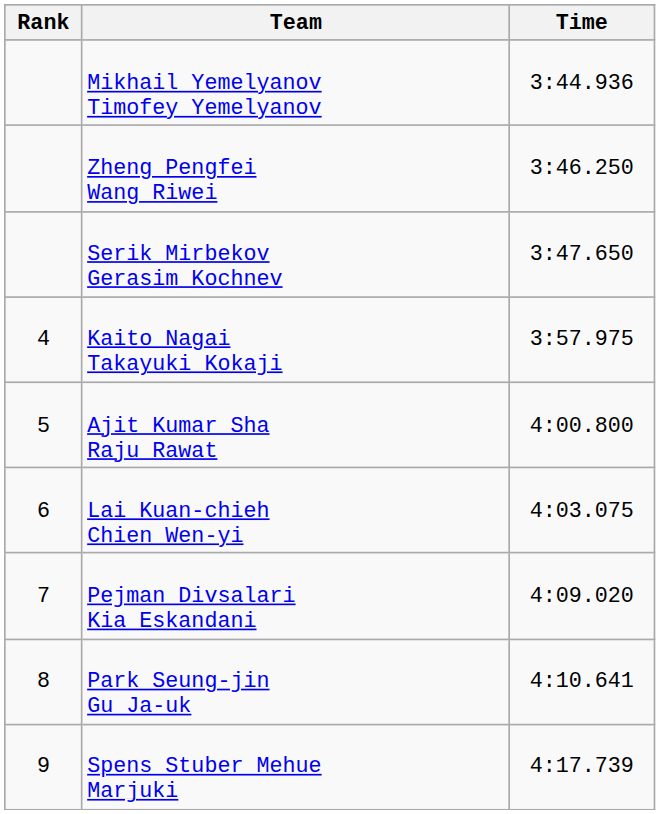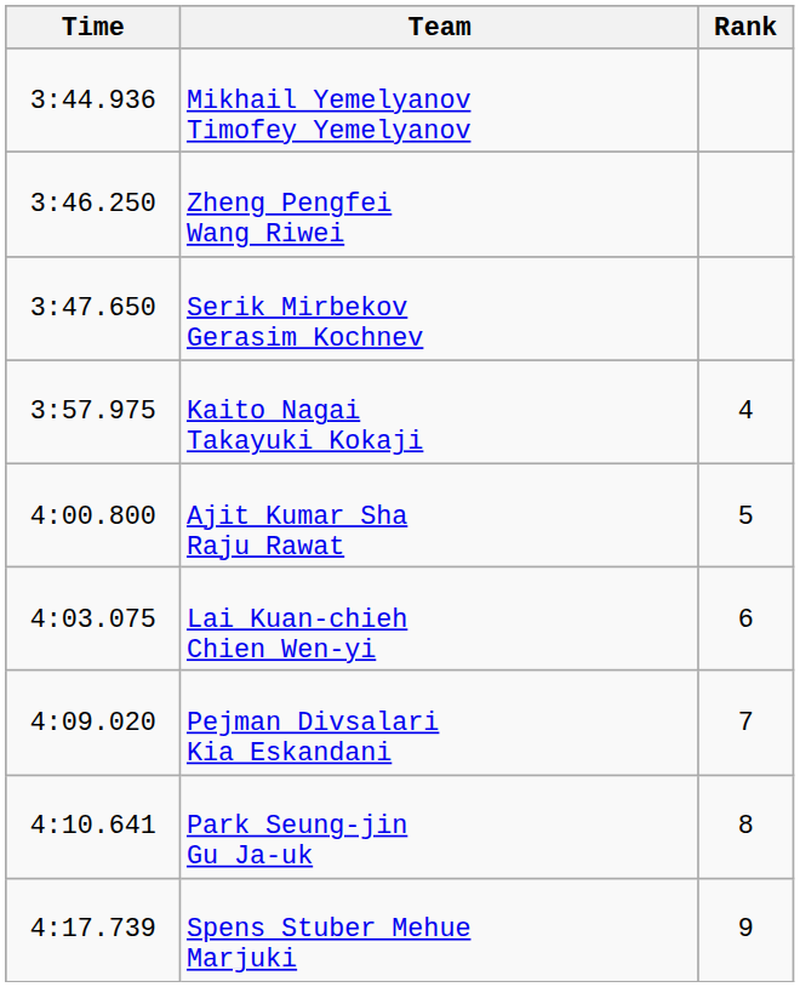 <table class=wikitable style="text-align:center">
 <tr>
+<th width=80>Time</th>
+<th width=250>Team</th>
 <th width=40>Rank</th>
-<th width=250>Team</th>
-<th width=80>Time</th>
 </tr>
 <tr>
+<td>3:44.936</td>
+<td align=left><br><a href='#'>Mikhail Yemelyanov</a><br><a href='#'>Timofey Yemelyanov</a></td>
 <td></td>
-<td align=left><br><a href='#'>Mikhail Yemelyanov</a><br><a href='#'>Timofey Yemelyanov</a></td>
-<td>3:44.936</td>
 </tr>
 <tr>
+<td>3:46.250</td>
+<td align=left><br><a href='#'>Zheng Pengfei</a><br><a href='#'>Wang Riwei</a></td>
 <td></td>
-<td align=left><br><a href='#'>Zheng Pengfei</a><br><a href='#'>Wang Riwei</a></td>
-<td>3:46.250</td>
 </tr>
 <tr>
+<td>3:47.650</td>
+<td align=left><br><a href='#'>Serik Mirbekov</a><br><a href='#'>Gerasim Kochnev</a></td>
 <td></td>
-<td align=left><br><a href='#'>Serik Mirbekov</a><br><a href='#'>Gerasim Kochnev</a></td>
-<td>3:47.650</td>
 </tr>
 <tr>
+<td>3:57.975</td>
+<td align=left><br><a href='#'>Kaito Nagai</a><br><a href='#'>Takayuki Kokaji</a></td>
 <td>4</td>
-<td align=left><br><a href='#'>Kaito Nagai</a><br><a href='#'>Takayuki Kokaji</a></td>
-<td>3:57.975</td>
 </tr>
 <tr>
+<td>4:00.800</td>
+<td align=left><br><a href='#'>Ajit Kumar Sha</a><br><a href='#'>Raju Rawat</a></td>
 <td>5</td>
-<td align=left><br><a href='#'>Ajit Kumar Sha</a><br><a href='#'>Raju Rawat</a></td>
-<td>4:00.800</td>
 </tr>
 <tr>
+<td>4:03.075</td>
+<td align=left><br><a href='#'>Lai Kuan-chieh</a><br><a href='#'>Chien Wen-yi</a></td>
 <td>6</td>
-<td align=left><br><a href='#'>Lai Kuan-chieh</a><br><a href='#'>Chien Wen-yi</a></td>
-<td>4:03.075</td>
 </tr>
 <tr>
+<td>4:09.020</td>
+<td align=left><br><a href='#'>Pejman Divsalari</a><br><a href='#'>Kia Eskandani</a></td>
 <td>7</td>
-<td align=left><br><a href='#'>Pejman Divsalari</a><br><a href='#'>Kia Eskandani</a></td>
-<td>4:09.020</td>
 </tr>
 <tr>
+<td>4:10.641</td>
+<td align=left><br><a href='#'>Park Seung-jin</a><br><a href='#'>Gu Ja-uk</a></td>
 <td>8</td>
-<td align=left><br><a href='#'>Park Seung-jin</a><br><a href='#'>Gu Ja-uk</a></td>
-<td>4:10.641</td>
 </tr>
 <tr>
+<td>4:17.739</td>
+<td align=left><br><a href='#'>Spens Stuber Mehue</a><br><a href='#'>Marjuki</a></td>
 <td>9</td>
-<td align=left><br><a href='#'>Spens Stuber Mehue</a><br><a href='#'>Marjuki</a></td>
-<td>4:17.739</td>
 </tr>
 </table>
